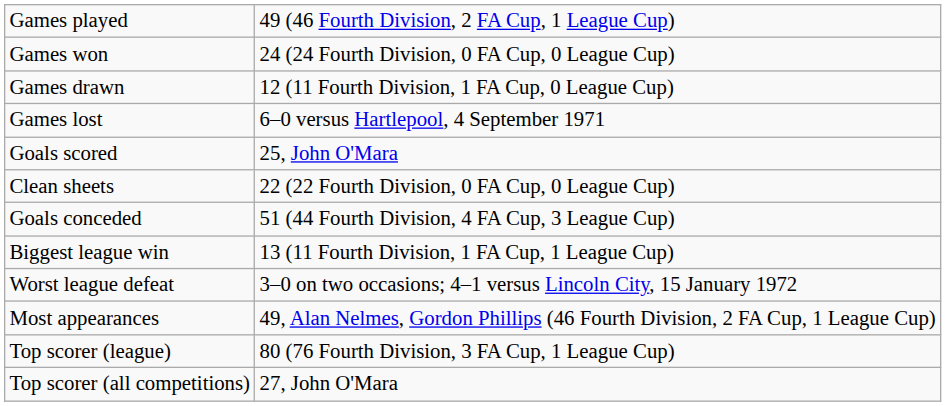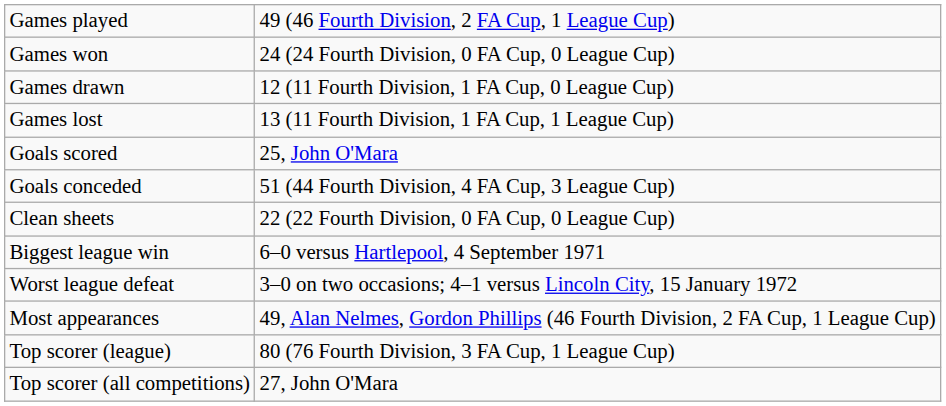 <table class="wikitable">
 <tr>
 <td>Games played</td>
 <td>49 (46 <a href='#'>Fourth Division</a>, 2 <a href='#'>FA Cup</a>, 1 <a href='#'>League Cup</a>)</td>
 </tr>
 <tr>
 <td>Games won</td>
 <td>24 (24 Fourth Division, 0 FA Cup, 0 League Cup)</td>
 </tr>
 <tr>
 <td>Games drawn</td>
 <td>12 (11 Fourth Division, 1 FA Cup, 0 League Cup)</td>
 </tr>
 <tr>
 <td>Games lost</td>
-<td>6–0 versus <a href='#'>Hartlepool</a>, 4 September 1971</td>
+<td>13 (11 Fourth Division, 1 FA Cup, 1 League Cup)</td>
 </tr>
 <tr>
 <td>Goals scored</td>
 <td>25, <a href='#'>John O'Mara</a></td>
 </tr>
 <tr>
+<td>Goals conceded</td>
+<td>51 (44 Fourth Division, 4 FA Cup, 3 League Cup)</td>
+</tr>
+<tr>
 <td>Clean sheets</td>
 <td>22 (22 Fourth Division, 0 FA Cup, 0 League Cup)</td>
 </tr>
 <tr>
-<td>Goals conceded</td>
-<td>51 (44 Fourth Division, 4 FA Cup, 3 League Cup)</td>
-</tr>
-<tr>
 <td>Biggest league win</td>
-<td>13 (11 Fourth Division, 1 FA Cup, 1 League Cup)</td>
+<td>6–0 versus <a href='#'>Hartlepool</a>, 4 September 1971</td>
 </tr>
 <tr>
 <td>Worst league defeat</td>
 <td>3–0 on two occasions; 4–1 versus <a href='#'>Lincoln City</a>, 15 January 1972</td>
 </tr>
 <tr>
 <td>Most appearances</td>
 <td>49, <a href='#'>Alan Nelmes</a>, <a href='#'>Gordon Phillips</a> (46 Fourth Division, 2 FA Cup, 1 League Cup)</td>
 </tr>
 <tr>
 <td>Top scorer (league)</td>
 <td>80 (76 Fourth Division, 3 FA Cup, 1 League Cup)</td>
 </tr>
 <tr>
 <td>Top scorer (all competitions)</td>
 <td>27, John O'Mara</td>
 </tr>
 </table>
